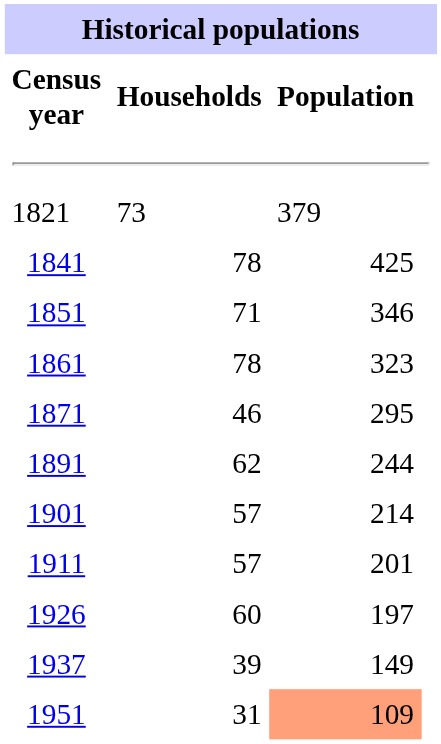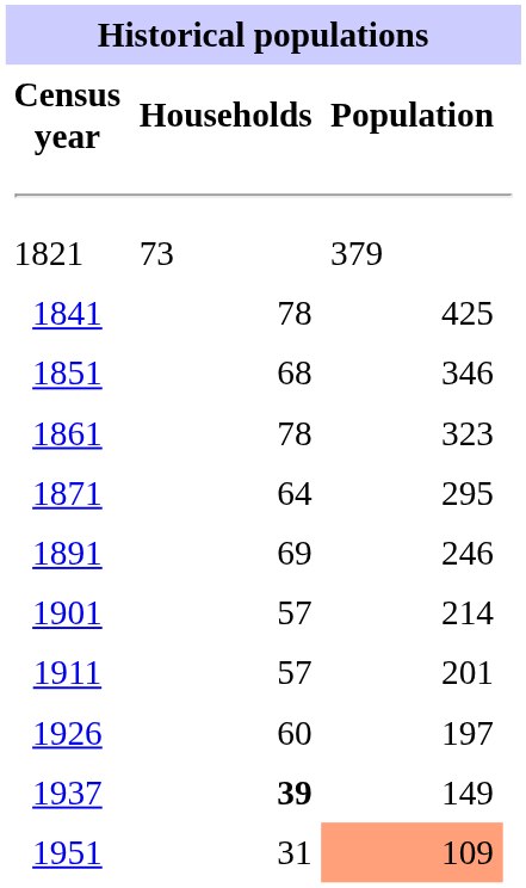 <table class="toccolours" align="right" cellpadding="4" cellspacing="0" style="margin:0 0 1em 1em; font-size: 95%;">
 <tr>
 <th colspan="5" bgcolor="#ccccff" align="center"><strong>Historical populations</strong></th>
 </tr>
 <tr>
 <th align="center">Census<br> year</th>
 <th align="right">Households</th>
 <th align ="right">Population</th>
 <th align="right"></th>
 </tr>
 <tr>
 <td colspan="4"><hr></td>
 </tr>
 <tr>
 <td>1821</td>
 <td>73</td>
 <td>379</td>
 </tr>
 <tr>
 <td align="center"><a href='#'>1841</a></td>
 <td align="right">78</td>
 <td align="right">425</td>
 </tr>
 <tr>
 <td align="center"><a href='#'>1851</a></td>
-<td align="right">71</td>
+<td align="right">68</td>
 <td align="right">346</td>
 </tr>
 <tr>
 <td align="center"><a href='#'>1861</a></td>
 <td align="right">78</td>
 <td align="right">323</td>
 </tr>
 <tr>
 <td align="center"><a href='#'>1871</a></td>
-<td align="right">46</td>
+<td align="right">64</td>
 <td align="right">295</td>
 </tr>
 <tr>
 <td align="center"><a href='#'>1891</a></td>
-<td align="right">62</td>
-<td align="right">244</td>
+<td align="right">69</td>
+<td align="right">246</td>
 </tr>
 <tr>
 <td align="center"><a href='#'>1901</a></td>
 <td align="right">57</td>
 <td align="right">214</td>
 </tr>
 <tr>
 <td align="center"><a href='#'>1911</a></td>
 <td align="right">57</td>
 <td align="right">201</td>
 </tr>
 <tr>
 <td align="center"><a href='#'>1926</a></td>
 <td align="right">60</td>
 <td align="right">197</td>
 </tr>
 <tr>
 <td align="center"><a href='#'>1937</a></td>
-<td align="right">39</td>
+<td align="right"><strong>39</strong></td>
 <td align="right">149</td>
 </tr>
 <tr>
 <td align="center"><a href='#'>1951</a></td>
 <td align="right">31</td>
 <td align="right" style="background: lightsalmon;">109</td>
 </tr>
 </table>
